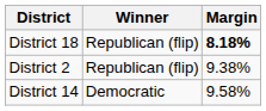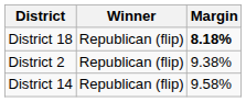 <table class="wikitable sortable">
 <tr>
 <th>District</th>
 <th>Winner</th>
 <th>Margin</th>
 </tr>
 <tr>
 <td>District 18</td>
 <td data-sort-value="9.58" >Republican (flip)</td>
 <td><strong>8.18%</strong></td>
 </tr>
 <tr>
 <td>District 2</td>
 <td data-sort-value="9.58" >Republican (flip)</td>
 <td>9.38%</td>
 </tr>
 <tr>
 <td>District 14</td>
-<td data-sort-value="9.58" >Democratic</td>
+<td data-sort-value="9.58" >Republican (flip)</td>
 <td>9.58%</td>
 </tr>
 </table>
